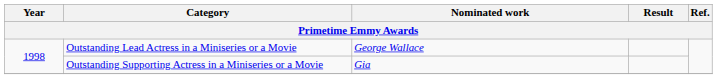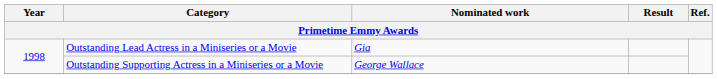 <table class=wikitable>
 <tr>
 <th scope="col" style="width:5em;">Year</th>
 <th scope="col" style="width:26em;">Category</th>
 <th scope="col" style="width:25em;">Nominated work</th>
 <th scope="col" style="width:5em;">Result</th>
 <th>Ref.</th>
 </tr>
 <tr>
 <th colspan=5><a href='#'>Primetime Emmy Awards</a></th>
 </tr>
 <tr>
 <td style="text-align:center;", rowspan="2"><a href='#'>1998</a></td>
 <td><a href='#'>Outstanding Lead Actress in a Miniseries or a Movie</a></td>
-<td><em><a href='#'>George Wallace</a></em></td>
+<td><em><a href='#'>Gia</a></em></td>
 <td></td>
 <td align="center" rowspan="2"></td>
 </tr>
 <tr>
 <td><a href='#'>Outstanding Supporting Actress in a Miniseries or a Movie</a></td>
-<td><em><a href='#'>Gia</a></em></td>
+<td><em><a href='#'>George Wallace</a></em></td>
 <td></td>
 </tr>
 <tr>
 </tr>
 </table>
